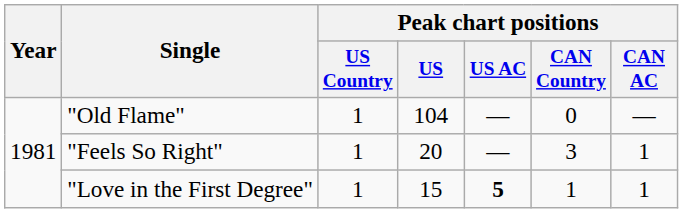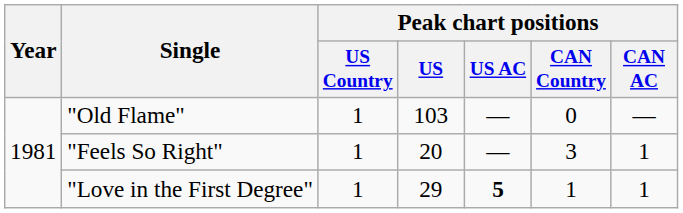 <table class="wikitable" style="text-align:center;">
 <tr>
 <th rowspan="2">Year</th>
 <th rowspan="2">Single</th>
 <th colspan="5">Peak chart positions</th>
 </tr>
 <tr style="font-size:smaller;">
 <th width="40"><a href='#'>US Country</a></th>
 <th width="40"><a href='#'>US</a></th>
 <th width="40"><a href='#'>US AC</a></th>
 <th width="40"><a href='#'>CAN Country</a></th>
 <th width="40"><a href='#'>CAN AC</a></th>
 </tr>
 <tr>
 <td rowspan="3">1981</td>
 <td align="left">"Old Flame"</td>
 <td>1</td>
-<td>104</td>
+<td>103</td>
 <td>—</td>
 <td>0</td>
 <td>—</td>
 </tr>
 <tr>
 <td align="left">"Feels So Right"</td>
 <td>1</td>
 <td>20</td>
 <td>—</td>
 <td>3</td>
 <td>1</td>
 </tr>
 <tr>
 <td align="left">"Love in the First Degree"</td>
 <td>1</td>
-<td>15</td>
+<td>29</td>
 <td><strong>5</strong></td>
 <td>1</td>
 <td>1</td>
 </tr>
 </table>
